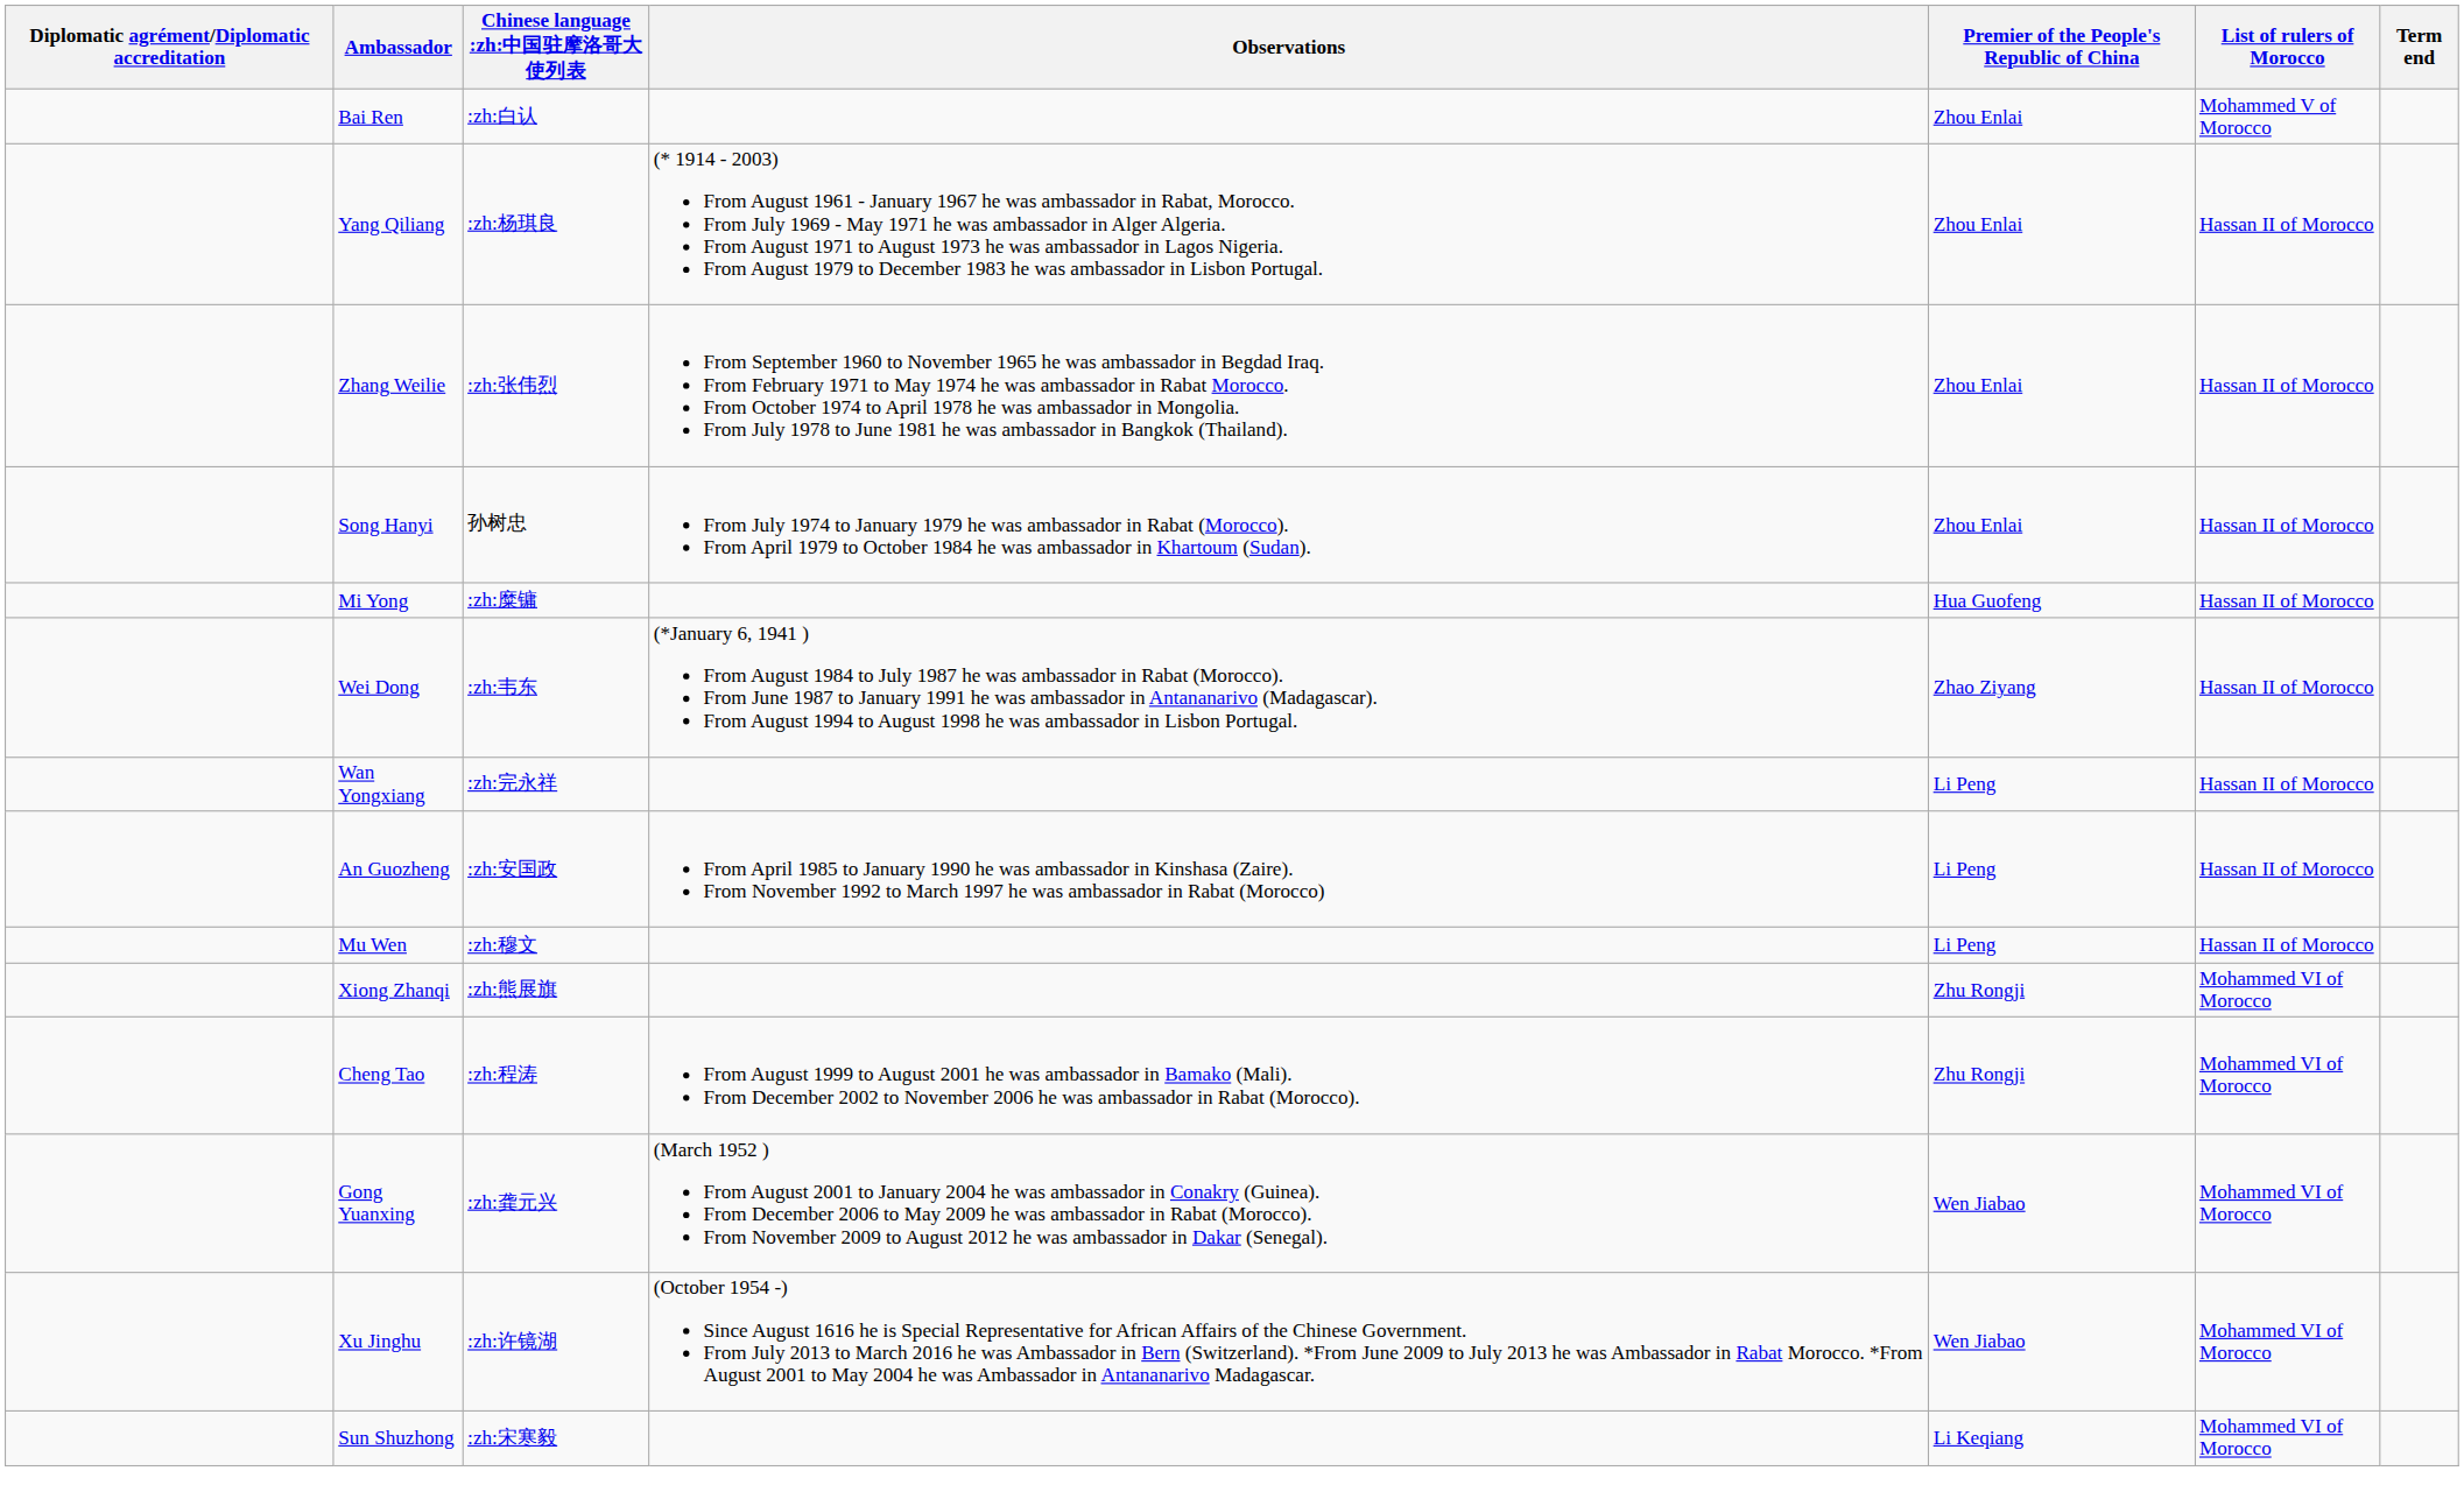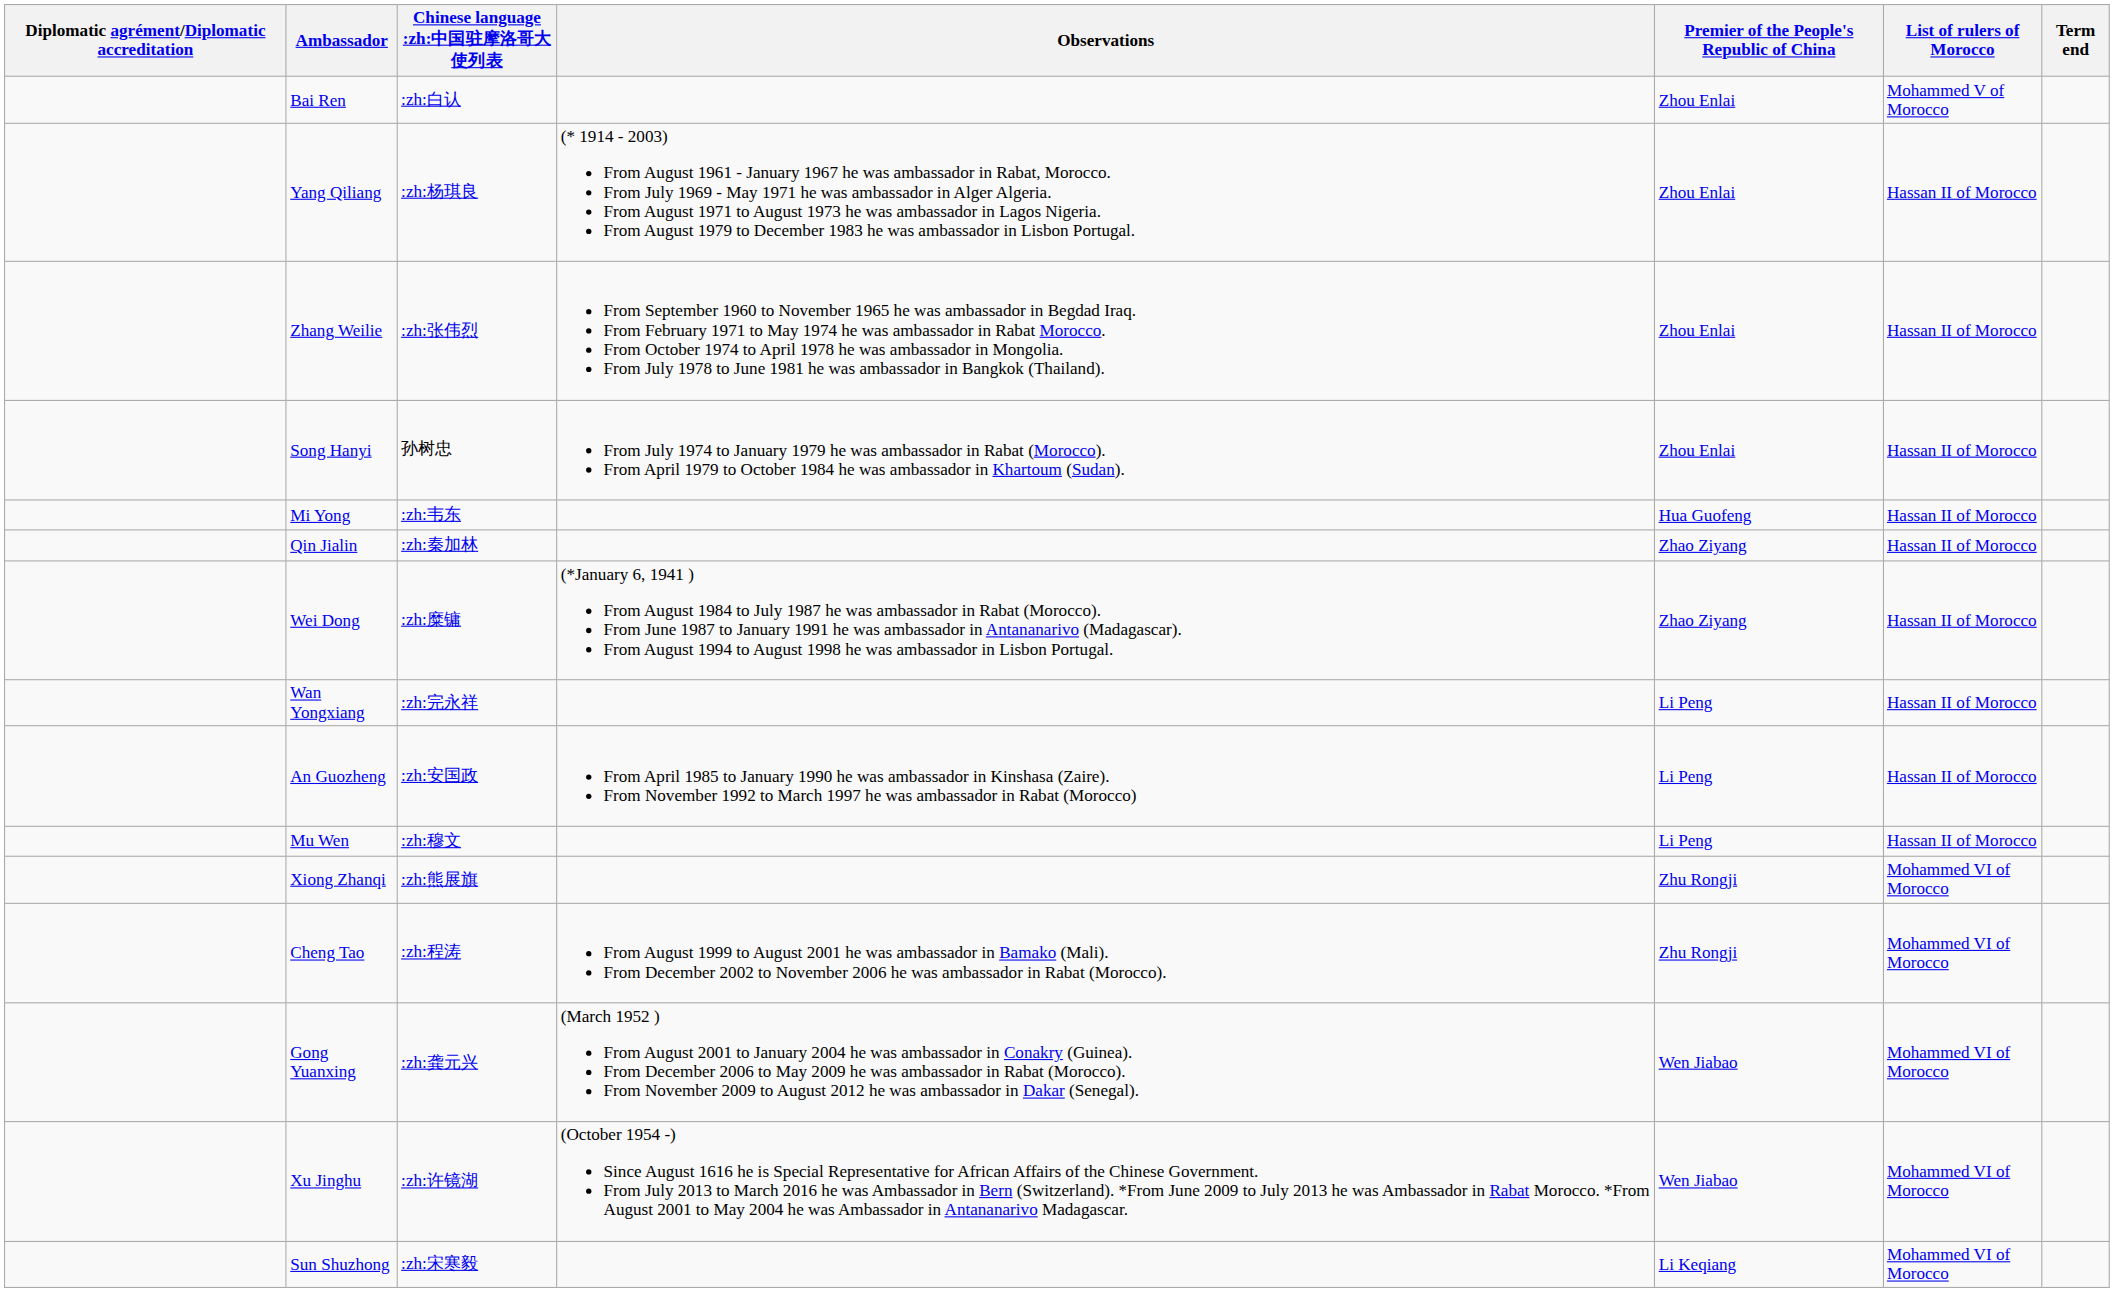 <table class="wikitable sortable">
 <tr>
 <th>Diplomatic <a href='#'>agrément</a>/<a href='#'>Diplomatic accreditation</a></th>
 <th><a href='#'>Ambassador</a></th>
 <th><a href='#'>Chinese language</a><br><a href='#'>:zh:中国驻摩洛哥大使列表</a></th>
 <th>Observations</th>
 <th><a href='#'>Premier of the People's Republic of China</a></th>
 <th><a href='#'>List of rulers of Morocco</a></th>
 <th>Term end</th>
 </tr>
 <tr>
 <td></td>
 <td><a href='#'>Bai Ren</a></td>
 <td><a href='#'>:zh:白认</a></td>
 <td></td>
 <td><a href='#'>Zhou Enlai</a></td>
 <td><a href='#'>Mohammed V of Morocco</a></td>
 <td></td>
 </tr>
 <tr>
 <td></td>
 <td><a href='#'>Yang Qiliang</a></td>
 <td><a href='#'>:zh:杨琪良</a></td>
 <td>(* 1914 - 2003)<br><ul><li>From August 1961 - January 1967 he was ambassador in Rabat, Morocco.</li><li>From July 1969 - May 1971 he was ambassador in Alger Algeria.</li><li>From August 1971 to August 1973 he was ambassador in Lagos Nigeria.</li><li>From August 1979 to December 1983 he was ambassador in Lisbon Portugal.</li></ul></td>
 <td><a href='#'>Zhou Enlai</a></td>
 <td><a href='#'>Hassan II of Morocco</a></td>
 <td></td>
 </tr>
 <tr>
 <td></td>
 <td><a href='#'>Zhang Weilie</a></td>
 <td><a href='#'>:zh:张伟烈</a></td>
 <td><br><ul><li>From September 1960 to November 1965 he was ambassador in Begdad Iraq.</li><li>From February 1971 to May 1974 he was ambassador in Rabat <a href='#'>Morocco</a>.</li><li>From October 1974 to April 1978 he was ambassador in Mongolia.</li><li>From July 1978 to June 1981 he was ambassador in Bangkok (Thailand).</li></ul></td>
 <td><a href='#'>Zhou Enlai</a></td>
 <td><a href='#'>Hassan II of Morocco</a></td>
 <td></td>
 </tr>
 <tr>
 <td></td>
 <td><a href='#'>Song Hanyi</a></td>
 <td>孙树忠</td>
 <td><br><ul><li>From July 1974 to January 1979 he was ambassador in Rabat (<a href='#'>Morocco</a>).</li><li>From April 1979 to October 1984 he was ambassador in <a href='#'>Khartoum</a> (<a href='#'>Sudan</a>).</li></ul></td>
 <td><a href='#'>Zhou Enlai</a></td>
 <td><a href='#'>Hassan II of Morocco</a></td>
 <td></td>
 </tr>
 <tr>
 <td></td>
 <td><a href='#'>Mi Yong</a></td>
-<td><a href='#'>:zh:糜镛</a></td>
+<td><a href='#'>:zh:韦东</a></td>
 <td></td>
 <td><a href='#'>Hua Guofeng</a></td>
 <td><a href='#'>Hassan II of Morocco</a></td>
 <td></td>
 </tr>
 <tr>
 <td></td>
+<td><a href='#'>Qin Jialin</a></td>
+<td><a href='#'>:zh:秦加林</a></td>
+<td></td>
+<td><a href='#'>Zhao Ziyang</a></td>
+<td><a href='#'>Hassan II of Morocco</a></td>
+<td></td>
+</tr>
+<tr>
+<td></td>
 <td><a href='#'>Wei Dong</a></td>
-<td><a href='#'>:zh:韦东</a></td>
+<td><a href='#'>:zh:糜镛</a></td>
 <td>(*January 6, 1941 )<br><ul><li>From August 1984 to July 1987 he was ambassador in Rabat (Morocco).</li><li>From June 1987 to January 1991 he was ambassador in <a href='#'>Antananarivo</a> (Madagascar).</li><li>From August 1994 to August 1998 he was ambassador in Lisbon Portugal.</li></ul></td>
 <td><a href='#'>Zhao Ziyang</a></td>
 <td><a href='#'>Hassan II of Morocco</a></td>
 <td></td>
 </tr>
 <tr>
 <td></td>
 <td><a href='#'>Wan Yongxiang</a></td>
 <td><a href='#'>:zh:完永祥</a></td>
 <td></td>
 <td><a href='#'>Li Peng</a></td>
 <td><a href='#'>Hassan II of Morocco</a></td>
 <td></td>
 </tr>
 <tr>
 <td></td>
 <td><a href='#'>An Guozheng</a></td>
 <td><a href='#'>:zh:安国政</a></td>
 <td><br><ul><li>From April 1985 to January 1990 he was ambassador in Kinshasa (Zaire).</li><li>From November 1992 to March 1997 he was ambassador in Rabat (Morocco)</li></ul></td>
 <td><a href='#'>Li Peng</a></td>
 <td><a href='#'>Hassan II of Morocco</a></td>
 <td></td>
 </tr>
 <tr>
 <td></td>
 <td><a href='#'>Mu Wen</a></td>
 <td><a href='#'>:zh:穆文</a></td>
 <td></td>
 <td><a href='#'>Li Peng</a></td>
 <td><a href='#'>Hassan II of Morocco</a></td>
 <td></td>
 </tr>
 <tr>
 <td></td>
 <td><a href='#'>Xiong Zhanqi</a></td>
 <td><a href='#'>:zh:熊展旗</a></td>
 <td></td>
 <td><a href='#'>Zhu Rongji</a></td>
 <td><a href='#'>Mohammed VI of Morocco</a></td>
 <td></td>
 </tr>
 <tr>
 <td></td>
 <td><a href='#'>Cheng Tao</a></td>
 <td><a href='#'>:zh:程涛</a></td>
 <td><br><ul><li>From August 1999 to August 2001 he was ambassador in <a href='#'>Bamako</a> (Mali).</li><li>From December 2002 to November 2006 he was ambassador in Rabat (Morocco).</li></ul></td>
 <td><a href='#'>Zhu Rongji</a></td>
 <td><a href='#'>Mohammed VI of Morocco</a></td>
 <td></td>
 </tr>
 <tr>
 <td></td>
 <td><a href='#'>Gong Yuanxing</a></td>
 <td><a href='#'>:zh:龚元兴</a></td>
 <td>(March 1952 )<br><ul><li>From August 2001 to January 2004 he was ambassador in <a href='#'>Conakry</a> (Guinea).</li><li>From December 2006 to May 2009 he was ambassador in Rabat (Morocco).</li><li>From November 2009 to August 2012 he was ambassador in <a href='#'>Dakar</a> (Senegal).</li></ul></td>
 <td><a href='#'>Wen Jiabao</a></td>
 <td><a href='#'>Mohammed VI of Morocco</a></td>
 <td></td>
 </tr>
 <tr>
 <td></td>
 <td><a href='#'>Xu Jinghu</a></td>
 <td><a href='#'>:zh:许镜湖</a></td>
 <td>(October 1954 -)<br><ul><li>Since August 1616 he is Special Representative for African Affairs of the Chinese Government.</li><li>From July 2013 to March 2016 he was Ambassador in <a href='#'>Bern</a> (Switzerland). *From June 2009 to July 2013 he was Ambassador in <a href='#'>Rabat</a> Morocco. *From August 2001 to May 2004 he was Ambassador in <a href='#'>Antananarivo</a> Madagascar.</li></ul></td>
 <td><a href='#'>Wen Jiabao</a></td>
 <td><a href='#'>Mohammed VI of Morocco</a></td>
 <td></td>
 </tr>
 <tr>
 <td></td>
 <td><a href='#'>Sun Shuzhong</a></td>
 <td><a href='#'>:zh:宋寒毅</a></td>
 <td></td>
 <td><a href='#'>Li Keqiang</a></td>
 <td><a href='#'>Mohammed VI of Morocco</a></td>
 <td></td>
 </tr>
 </table>
